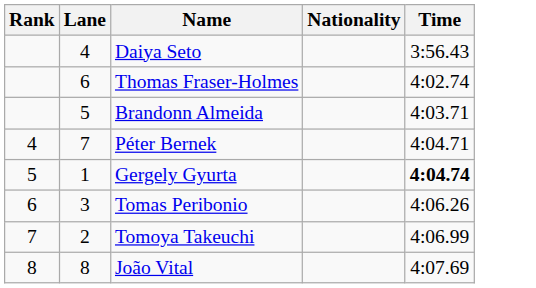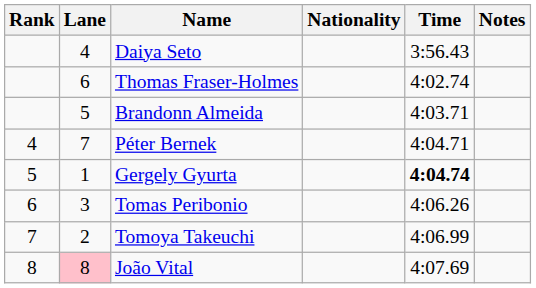 <table class="wikitable sortable" style="text-align:center">
 <tr>
 <th>Rank</th>
 <th>Lane</th>
 <th>Name</th>
 <th>Nationality</th>
 <th>Time</th>
+<th>Notes</th>
 </tr>
 <tr>
 <td></td>
 <td>4</td>
 <td align=left><a href='#'>Daiya Seto</a></td>
 <td align=left></td>
 <td>3:56.43</td>
+<td></td>
 </tr>
 <tr>
 <td></td>
 <td>6</td>
 <td align=left><a href='#'>Thomas Fraser-Holmes</a></td>
 <td align=left></td>
 <td>4:02.74</td>
+<td></td>
 </tr>
 <tr>
 <td></td>
 <td>5</td>
 <td align=left><a href='#'>Brandonn Almeida</a></td>
 <td align=left></td>
 <td>4:03.71</td>
+<td></td>
 </tr>
 <tr>
 <td>4</td>
 <td>7</td>
 <td align=left><a href='#'>Péter Bernek</a></td>
 <td align=left></td>
 <td>4:04.71</td>
+<td></td>
 </tr>
 <tr>
 <td>5</td>
 <td>1</td>
 <td align=left><a href='#'>Gergely Gyurta</a></td>
 <td align=left></td>
 <td><strong>4:04.74</strong></td>
+<td></td>
 </tr>
 <tr>
 <td>6</td>
 <td>3</td>
 <td align=left><a href='#'>Tomas Peribonio</a></td>
 <td align=left></td>
 <td>4:06.26</td>
+<td></td>
 </tr>
 <tr>
 <td>7</td>
 <td>2</td>
 <td align=left><a href='#'>Tomoya Takeuchi</a></td>
 <td align=left></td>
 <td>4:06.99</td>
+<td></td>
 </tr>
 <tr>
 <td>8</td>
-<td>8</td>
+<td style="background: pink;">8</td>
 <td align=left><a href='#'>João Vital</a></td>
 <td align=left></td>
 <td>4:07.69</td>
+<td></td>
 </tr>
 </table>
